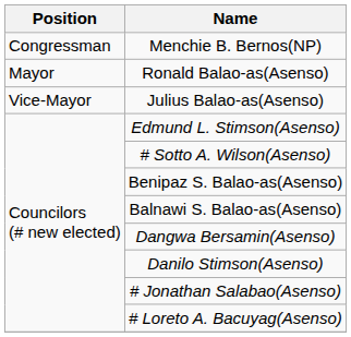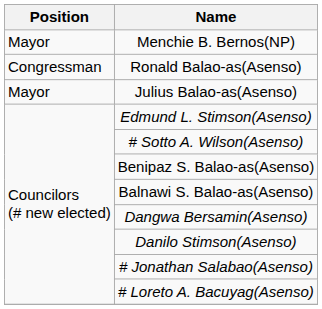 <table class="wikitable" style="line-height:1.20em; font-size:100%;">
 <tr>
 <th>Position</th>
 <th>Name</th>
 </tr>
 <tr>
-<td>Congressman</td>
+<td>Mayor</td>
 <td style="text-align:center;">Menchie B. Bernos(NP)</td>
 </tr>
 <tr>
-<td>Mayor</td>
+<td>Congressman</td>
 <td style="text-align:center;">Ronald Balao-as(Asenso)</td>
 </tr>
 <tr>
-<td>Vice-Mayor</td>
+<td>Mayor</td>
 <td style="text-align:center;">Julius Balao-as(Asenso)</td>
 </tr>
 <tr>
 <td rowspan=8>Councilors<br>(# new elected)</td>
 <td style="text-align:center;"><em>Edmund L. Stimson(Asenso)</em></td>
 </tr>
 <tr>
 <td style="text-align:center;"><em># Sotto A. Wilson(Asenso)</em></td>
 </tr>
 <tr>
 <td style="text-align:center;">Benipaz S. Balao-as(Asenso)</td>
 </tr>
 <tr>
 <td style="text-align:center;">Balnawi S. Balao-as(Asenso)</td>
 </tr>
 <tr>
 <td style="text-align:center;"><em>Dangwa Bersamin(Asenso)</em></td>
 </tr>
 <tr>
 <td style="text-align:center;"><em>Danilo Stimson(Asenso)</em></td>
 </tr>
 <tr>
 <td style="text-align:center;"><em># Jonathan Salabao(Asenso)</em></td>
 </tr>
 <tr>
 <td style="text-align:center;"><em># Loreto A. Bacuyag(Asenso)</em></td>
 </tr>
 <tr>
 </tr>
 </table>
